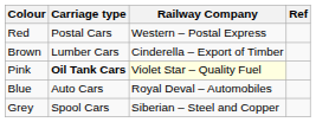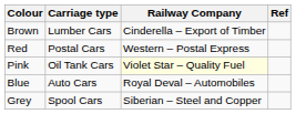 <table class="wikitable">
 <tr>
 <th>Colour</th>
 <th>Carriage type</th>
 <th>Railway Company</th>
 <th>Ref</th>
 </tr>
 <tr>
+<td>Brown</td>
+<td>Lumber Cars</td>
+<td>Cinderella – Export of Timber</td>
+<td></td>
+</tr>
+<tr>
 <td>Red</td>
 <td>Postal Cars</td>
 <td>Western – Postal Express</td>
 <td></td>
 </tr>
 <tr>
-<td>Brown</td>
-<td>Lumber Cars</td>
-<td>Cinderella – Export of Timber</td>
-<td></td>
-</tr>
-<tr>
 <td>Pink</td>
-<td><strong>Oil Tank Cars</strong></td>
+<td>Oil Tank Cars</td>
 <td style="background: lightyellow;">Violet Star – Quality Fuel</td>
 <td></td>
 </tr>
 <tr>
 <td>Blue</td>
 <td>Auto Cars</td>
 <td>Royal Deval – Automobiles</td>
 <td></td>
 </tr>
 <tr>
 <td>Grey</td>
 <td>Spool Cars</td>
 <td>Siberian – Steel and Copper</td>
 <td></td>
 </tr>
 </table>
